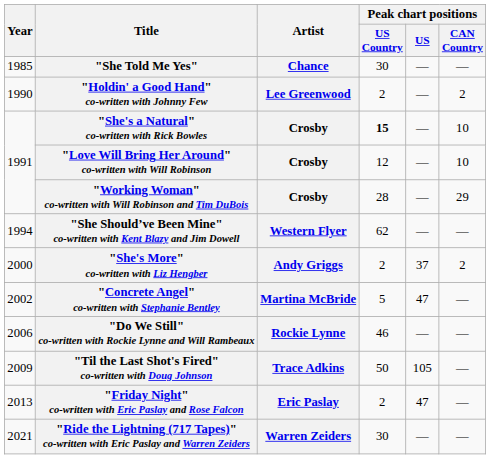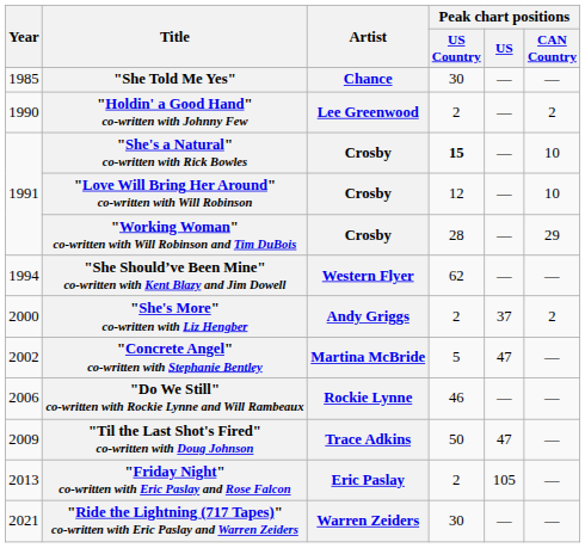 <table class="wikitable plainrowheaders" style="text-align:center;">
 <tr>
 <th rowspan="2">Year</th>
 <th rowspan="2">Title</th>
 <th rowspan="2">Artist</th>
 <th colspan="6">Peak chart positions</th>
 </tr>
 <tr>
 <th scope="col" style="width:2.5em;font-size:90%;"><a href='#'>US <br> Country</a></th>
 <th scope="col" style="width:2.5em;font-size:90%;"><a href='#'>US</a></th>
 <th scope="col" style="width:2.5em;font-size:90%;"><a href='#'>CAN <br> Country</a></th>
 </tr>
 <tr>
 <td>1985</td>
 <th scope="row">"She Told Me Yes" <br></th>
 <th scope="row"><a href='#'>Chance</a></th>
 <td>30</td>
 <td>—</td>
 <td>—</td>
 </tr>
 <tr>
 <td>1990</td>
 <th scope="row">"<a href='#'>Holdin' a Good Hand</a>" <br> <small><em>co-written with Johnny Few</em></small></th>
 <th scope="row"><a href='#'>Lee Greenwood</a></th>
 <td>2</td>
 <td>—</td>
 <td>2</td>
 </tr>
 <tr>
 <td rowspan=3>1991</td>
 <th scope="row">"<a href='#'>She's a Natural</a>" <br><small><em>co-written with Rick Bowles</em></small></th>
 <th scope="row">Crosby</th>
 <td><strong>15</strong></td>
 <td>—</td>
 <td>10</td>
 </tr>
 <tr>
 <th scope="row">"<a href='#'>Love Will Bring Her Around</a>" <br><small><em>co-written with Will Robinson</em></small></th>
 <th scope="row">Crosby</th>
 <td>12</td>
 <td>—</td>
 <td>10</td>
 </tr>
 <tr>
 <th scope="row">"<a href='#'>Working Woman</a>" <br><small><em>co-written with Will Robinson and <a href='#'>Tim DuBois</a></em></small></th>
 <th scope="row">Crosby</th>
 <td>28</td>
 <td>—</td>
 <td>29</td>
 </tr>
 <tr>
 <td>1994</td>
 <th scope="row">"She Should’ve Been Mine" <br> <small><em>co-written with <a href='#'>Kent Blazy</a> and Jim Dowell</em></small></th>
 <th scope="row"><a href='#'>Western Flyer</a></th>
 <td>62</td>
 <td>—</td>
 <td>—</td>
 </tr>
 <tr>
 <td>2000</td>
 <th scope="row">"<a href='#'>She's More</a>" <br> <small><em>co-written with <a href='#'>Liz Hengber</a></em></small></th>
 <th scope="row"><a href='#'>Andy Griggs</a></th>
 <td>2</td>
 <td>37</td>
 <td>2</td>
 </tr>
 <tr>
 <td>2002</td>
 <th scope="row">"<a href='#'>Concrete Angel</a>" <br> <small><em>co-written with <a href='#'>Stephanie Bentley</a></em></small></th>
 <th scope="row"><a href='#'>Martina McBride</a></th>
 <td>5</td>
 <td>47</td>
 <td>—</td>
 </tr>
 <tr>
 <td>2006</td>
 <th scope="row">"Do We Still" <br> <small><em>co-written with Rockie Lynne and Will Rambeaux</em></small></th>
 <th scope="row"><a href='#'>Rockie Lynne</a></th>
 <td>46</td>
 <td>—</td>
 <td>—</td>
 </tr>
 <tr>
 <td>2009</td>
 <th scope="row">"Til the Last Shot's Fired" <br> <small><em>co-written with <a href='#'>Doug Johnson</a></em></small></th>
 <th scope="row"><a href='#'>Trace Adkins</a></th>
 <td>50</td>
-<td>105</td>
+<td>47</td>
 <td>—</td>
 </tr>
 <tr>
 <td>2013</td>
 <th scope="row">"<a href='#'>Friday Night</a>" <br> <small><em>co-written with <a href='#'>Eric Paslay</a> and <a href='#'>Rose Falcon</a></em></small></th>
 <th scope="row"><a href='#'>Eric Paslay</a></th>
 <td>2</td>
-<td>47</td>
+<td>105</td>
 <td>—</td>
 </tr>
 <tr>
 <td>2021</td>
 <th scope="row">"<a href='#'>Ride the Lightning (717 Tapes)</a>" <br> <small><em>co-written with Eric Paslay and <a href='#'>Warren Zeiders</a></em></small></th>
 <th scope="row"><a href='#'>Warren Zeiders</a></th>
 <td>30</td>
 <td>—</td>
 <td>—</td>
 </tr>
 </table>
